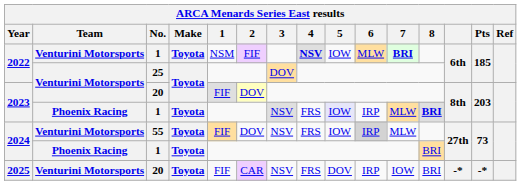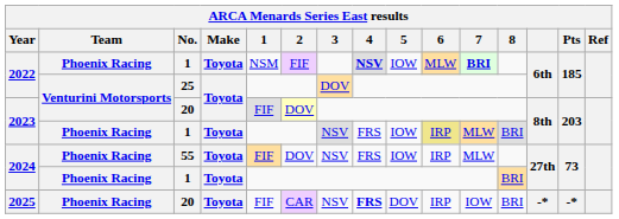 <table class="wikitable" style="text-align:center; font-size:75%">
 <tr>
 <th colspan=15><a href='#'>ARCA Menards Series East</a> results</th>
 </tr>
 <tr>
 <th>Year</th>
 <th>Team</th>
 <th>No.</th>
 <th>Make</th>
 <th>1</th>
 <th>2</th>
 <th>3</th>
 <th>4</th>
 <th>5</th>
 <th>6</th>
 <th>7</th>
 <th>8</th>
 <th></th>
 <th>Pts</th>
 <th>Ref</th>
 </tr>
 <tr>
 <th rowspan=2><a href='#'>2022</a></th>
-<th><a href='#'>Venturini Motorsports</a></th>
+<th><a href='#'>Phoenix Racing</a></th>
 <th>1</th>
 <th><a href='#'>Toyota</a></th>
 <td><a href='#'>NSM</a></td>
 <td style="background:#EFCFFF;"><a href='#'>FIF</a><br></td>
 <td></td>
 <td style="background:#DFDFDF;"><strong><a href='#'>NSV</a></strong><br></td>
 <td><a href='#'>IOW</a></td>
 <td style="background:#FFDF9F;"><a href='#'>MLW</a><br></td>
 <td style="background:#DFFFDF;"><strong><a href='#'>BRI</a><br></strong></td>
 <td></td>
 <th rowspan=2>6th</th>
 <th rowspan=2>185</th>
 <th rowspan=2></th>
 </tr>
 <tr>
 <th rowspan=2><a href='#'>Venturini Motorsports</a></th>
 <th>25</th>
 <th rowspan=2><a href='#'>Toyota</a></th>
 <td colspan=2></td>
 <td style="background:#FFDF9F;"><a href='#'>DOV</a><br></td>
 <td colspan=5></td>
 </tr>
 <tr>
 <th rowspan=2><a href='#'>2023</a></th>
 <th>20</th>
 <td style="background:#DFDFDF;"><a href='#'>FIF</a><br></td>
 <td style="background:#FFFFBF;"><a href='#'>DOV</a><br></td>
 <td colspan=6></td>
 <th rowspan=2>8th</th>
 <th rowspan=2>203</th>
 <th rowspan=2></th>
 </tr>
 <tr>
 <th><a href='#'>Phoenix Racing</a></th>
 <th>1</th>
 <th><a href='#'>Toyota</a></th>
 <td colspan=2></td>
 <td style="background:#DFDFDF;"><a href='#'>NSV</a><br></td>
 <td><a href='#'>FRS</a></td>
-<td style="background: lavender;"><a href='#'>IOW</a></td>
-<td><a href='#'>IRP</a></td>
+<td><a href='#'>IOW</a></td>
+<td style="background: khaki;"><a href='#'>IRP</a></td>
 <td style="background:#FFDF9F;"><a href='#'>MLW</a><br></td>
-<td style="background:#DFDFDF;"><strong><a href='#'>BRI</a><br></strong></td>
+<td style="background:#DFDFDF;"><a href='#'>BRI</a><br></td>
 </tr>
 <tr>
 <th rowspan=2><a href='#'>2024</a></th>
-<th><a href='#'>Venturini Motorsports</a></th>
+<th><a href='#'>Phoenix Racing</a></th>
 <th>55</th>
 <th><a href='#'>Toyota</a></th>
 <td style="background:#FFDF9F;"><a href='#'>FIF</a><br></td>
 <td><a href='#'>DOV</a></td>
 <td><a href='#'>NSV</a></td>
 <td><a href='#'>FRS</a></td>
 <td><a href='#'>IOW</a></td>
-<td style="background: lightgrey;"><a href='#'>IRP</a></td>
+<td><a href='#'>IRP</a></td>
 <td><a href='#'>MLW</a></td>
 <td></td>
 <th rowspan=2>27th</th>
 <th rowspan=2>73</th>
 <th rowspan=2></th>
 </tr>
 <tr>
 <th><a href='#'>Phoenix Racing</a></th>
 <th>1</th>
 <th><a href='#'>Toyota</a></th>
 <td colspan=7></td>
 <td style="background:#FFDF9F;"><a href='#'>BRI</a><br></td>
 </tr>
 <tr>
 <th><a href='#'>2025</a></th>
-<th><a href='#'>Venturini Motorsports</a></th>
+<th><a href='#'>Phoenix Racing</a></th>
 <th>20</th>
 <th><a href='#'>Toyota</a></th>
 <td><a href='#'>FIF</a></td>
 <td style="background:#EFCFFF;"><a href='#'>CAR</a><br></td>
 <td><a href='#'>NSV</a></td>
-<td><a href='#'>FRS</a></td>
+<td><strong><a href='#'>FRS</a></strong></td>
 <td><a href='#'>DOV</a></td>
 <td><a href='#'>IRP</a></td>
 <td><a href='#'>IOW</a></td>
 <td><a href='#'>BRI</a></td>
 <th>-*</th>
 <th>-*</th>
 <th></th>
 </tr>
 </table>
